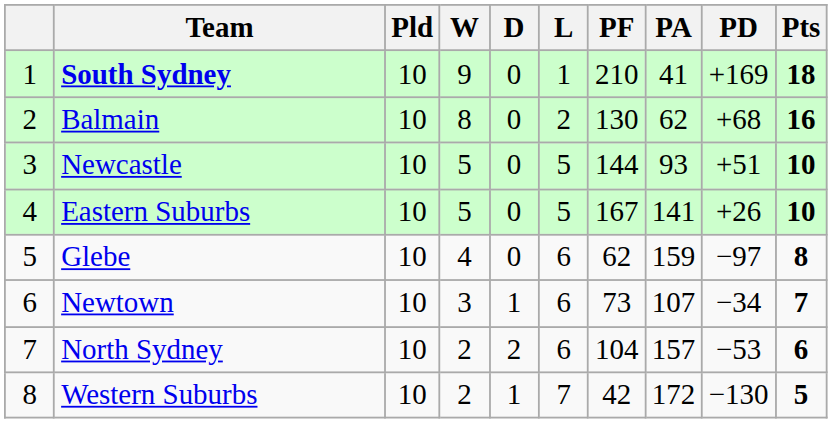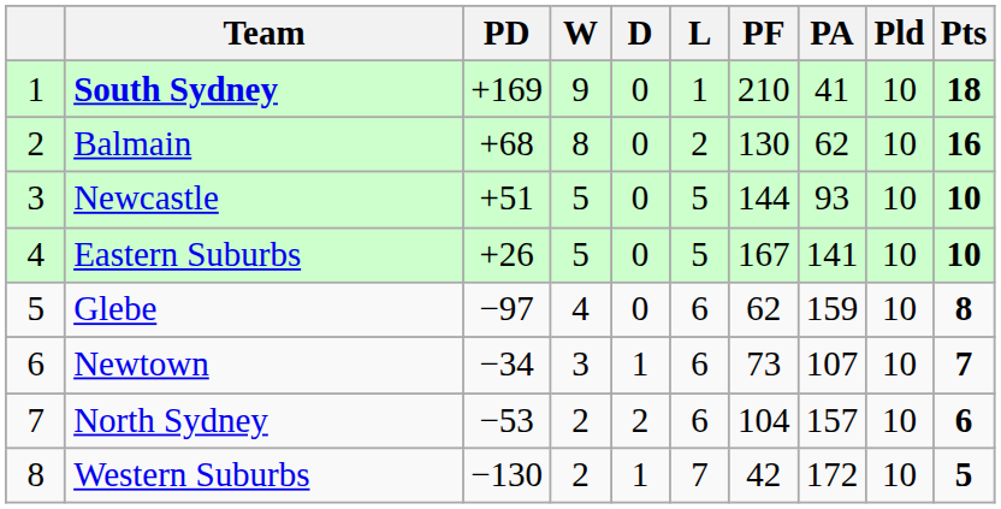 <table class="wikitable" style="text-align:center;">
 <tr>
 <th width="20"></th>
 <th width="175">Team</th>
-<th width="20">Pld</th>
+<th width="20">PD</th>
 <th width="20">W</th>
 <th width="20">D</th>
 <th width="20">L</th>
 <th width="20">PF</th>
 <th width="20">PA</th>
-<th width="20">PD</th>
+<th width="20">Pld</th>
 <th width="20">Pts</th>
 </tr>
 <tr style="background: #ccffcc;">
 <td>1</td>
 <td style="text-align:left;"> <a href='#'><strong>South Sydney</strong></a></td>
-<td>10</td>
+<td>+169</td>
 <td>9</td>
 <td>0</td>
 <td>1</td>
 <td>210</td>
 <td>41</td>
-<td>+169</td>
+<td>10</td>
 <td><strong>18</strong></td>
 </tr>
 <tr style="background: #ccffcc;">
 <td>2</td>
 <td style="text-align:left;"> <a href='#'>Balmain</a></td>
-<td>10</td>
+<td>+68</td>
 <td>8</td>
 <td>0</td>
 <td>2</td>
 <td>130</td>
 <td>62</td>
-<td>+68</td>
+<td>10</td>
 <td><strong>16</strong></td>
 </tr>
 <tr style="background: #ccffcc;">
 <td>3</td>
 <td style="text-align:left;"> <a href='#'>Newcastle</a></td>
-<td>10</td>
+<td>+51</td>
 <td>5</td>
 <td>0</td>
 <td>5</td>
 <td>144</td>
 <td>93</td>
-<td>+51</td>
+<td>10</td>
 <td><strong>10</strong></td>
 </tr>
 <tr style="background: #ccffcc;">
 <td>4</td>
 <td style="text-align:left;"> <a href='#'>Eastern Suburbs</a></td>
-<td>10</td>
+<td>+26</td>
 <td>5</td>
 <td>0</td>
 <td>5</td>
 <td>167</td>
 <td>141</td>
-<td>+26</td>
+<td>10</td>
 <td><strong>10</strong></td>
 </tr>
 <tr>
 <td>5</td>
 <td style="text-align:left;"> <a href='#'>Glebe</a></td>
-<td>10</td>
+<td>−97</td>
 <td>4</td>
 <td>0</td>
 <td>6</td>
 <td>62</td>
 <td>159</td>
-<td>−97</td>
+<td>10</td>
 <td><strong>8</strong></td>
 </tr>
 <tr>
 <td>6</td>
 <td style="text-align:left;"> <a href='#'>Newtown</a></td>
-<td>10</td>
+<td>−34</td>
 <td>3</td>
 <td>1</td>
 <td>6</td>
 <td>73</td>
 <td>107</td>
-<td>−34</td>
+<td>10</td>
 <td><strong>7</strong></td>
 </tr>
 <tr>
 <td>7</td>
 <td style="text-align:left;"> <a href='#'>North Sydney</a></td>
-<td>10</td>
+<td>−53</td>
 <td>2</td>
 <td>2</td>
 <td>6</td>
 <td>104</td>
 <td>157</td>
-<td>−53</td>
+<td>10</td>
 <td><strong>6</strong></td>
 </tr>
 <tr>
 <td>8</td>
 <td style="text-align:left;"> <a href='#'>Western Suburbs</a></td>
-<td>10</td>
+<td>−130</td>
 <td>2</td>
 <td>1</td>
 <td>7</td>
 <td>42</td>
 <td>172</td>
-<td>−130</td>
+<td>10</td>
 <td><strong>5</strong></td>
 </tr>
 </table>
